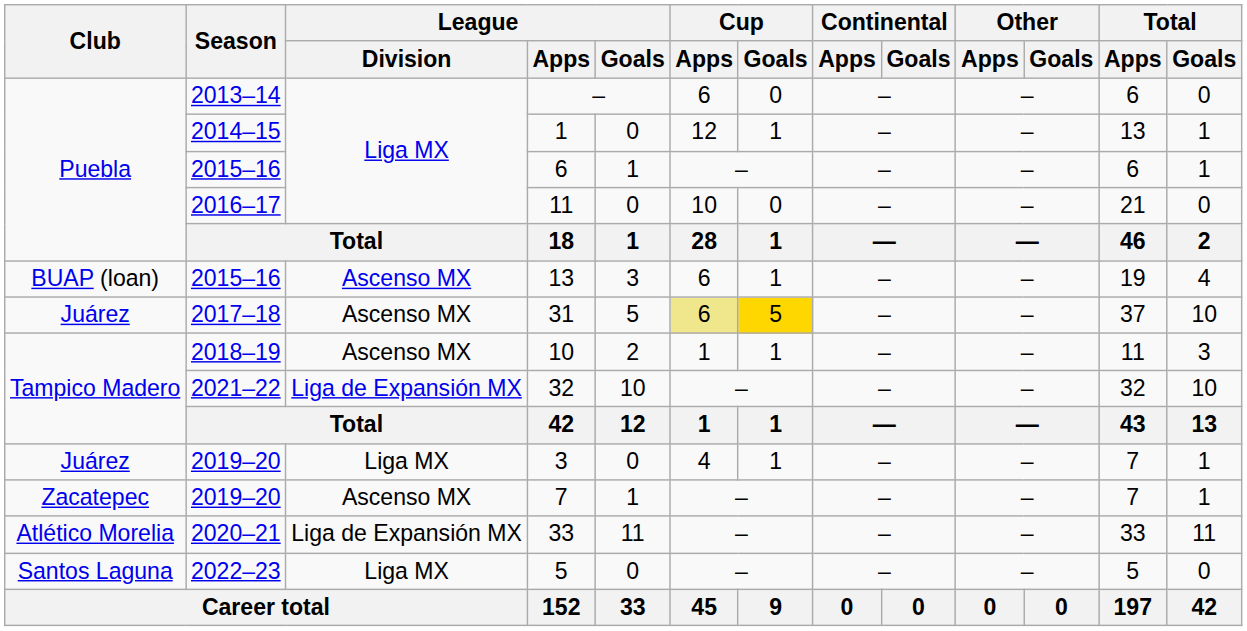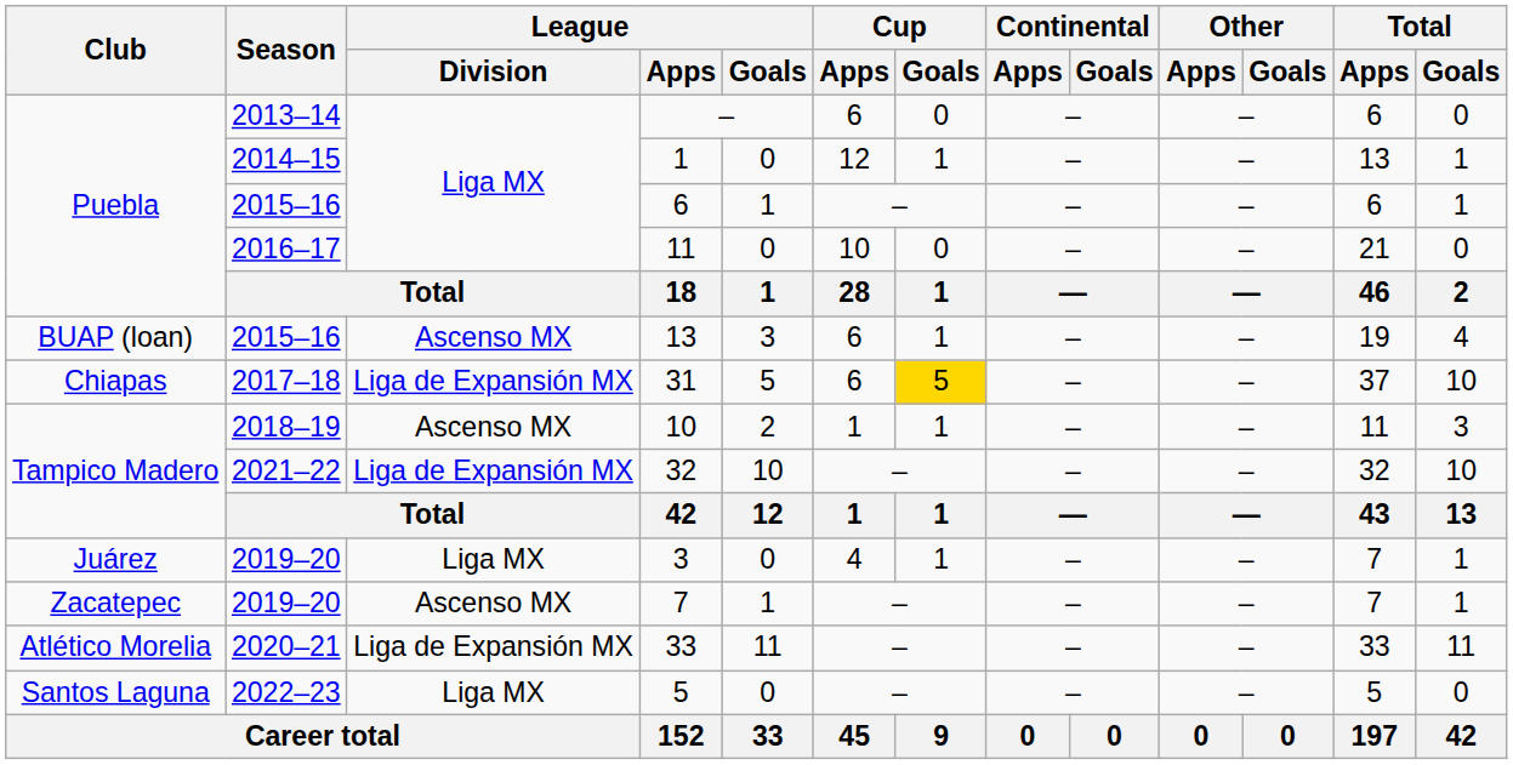 <table class="wikitable" style="text-align: center">
 <tr>
 <th rowspan="2">Club</th>
 <th rowspan="2">Season</th>
 <th colspan="3">League</th>
 <th colspan="2">Cup</th>
 <th colspan="2">Continental</th>
 <th colspan="2">Other</th>
 <th colspan="2">Total</th>
 </tr>
 <tr>
 <th>Division</th>
 <th>Apps</th>
 <th>Goals</th>
 <th>Apps</th>
 <th>Goals</th>
 <th>Apps</th>
 <th>Goals</th>
 <th>Apps</th>
 <th>Goals</th>
 <th>Apps</th>
 <th>Goals</th>
 </tr>
 <tr>
 <td rowspan="5"><a href='#'>Puebla</a></td>
 <td><a href='#'>2013–14</a></td>
 <td rowspan="4"><a href='#'>Liga MX</a></td>
 <td colspan="2">–</td>
 <td>6</td>
 <td>0</td>
 <td colspan="2">–</td>
 <td colspan="2">–</td>
 <td>6</td>
 <td>0</td>
 </tr>
 <tr>
 <td><a href='#'>2014–15</a></td>
 <td>1</td>
 <td>0</td>
 <td>12</td>
 <td>1</td>
 <td colspan="2">–</td>
 <td colspan="2">–</td>
 <td>13</td>
 <td>1</td>
 </tr>
 <tr>
 <td><a href='#'>2015–16</a></td>
 <td>6</td>
 <td>1</td>
 <td colspan="2">–</td>
 <td colspan="2">–</td>
 <td colspan="2">–</td>
 <td>6</td>
 <td>1</td>
 </tr>
 <tr>
 <td><a href='#'>2016–17</a></td>
 <td>11</td>
 <td>0</td>
 <td>10</td>
 <td>0</td>
 <td colspan="2">–</td>
 <td colspan="2">–</td>
 <td>21</td>
 <td>0</td>
 </tr>
 <tr>
 <th colspan="2">Total</th>
 <th>18</th>
 <th>1</th>
 <th>28</th>
 <th>1</th>
 <th colspan="2">—</th>
 <th colspan="2">—</th>
 <th>46</th>
 <th>2</th>
 </tr>
 <tr>
 <td><a href='#'>BUAP</a> (loan)</td>
 <td><a href='#'>2015–16</a></td>
 <td><a href='#'>Ascenso MX</a></td>
 <td>13</td>
 <td>3</td>
 <td>6</td>
 <td>1</td>
 <td colspan="2">–</td>
 <td colspan="2">–</td>
 <td>19</td>
 <td>4</td>
 </tr>
 <tr>
-<td><a href='#'>Juárez</a></td>
+<td><a href='#'>Chiapas</a></td>
 <td><a href='#'>2017–18</a></td>
-<td>Ascenso MX</td>
+<td><a href='#'>Liga de Expansión MX</a></td>
 <td>31</td>
 <td>5</td>
-<td style="background: khaki;">6</td>
+<td>6</td>
 <td style="background: gold;">5</td>
 <td colspan="2">–</td>
 <td colspan="2">–</td>
 <td>37</td>
 <td>10</td>
 </tr>
 <tr>
 <td rowspan="3"><a href='#'>Tampico Madero</a></td>
 <td><a href='#'>2018–19</a></td>
 <td>Ascenso MX</td>
 <td>10</td>
 <td>2</td>
 <td>1</td>
 <td>1</td>
 <td colspan="2">–</td>
 <td colspan="2">–</td>
 <td>11</td>
 <td>3</td>
 </tr>
 <tr>
 <td><a href='#'>2021–22</a></td>
 <td><a href='#'>Liga de Expansión MX</a></td>
 <td>32</td>
 <td>10</td>
 <td colspan="2">–</td>
 <td colspan="2">–</td>
 <td colspan="2">–</td>
 <td>32</td>
 <td>10</td>
 </tr>
 <tr>
 <th colspan="2">Total</th>
 <th>42</th>
 <th>12</th>
 <th>1</th>
 <th>1</th>
 <th colspan="2">—</th>
 <th colspan="2">—</th>
 <th>43</th>
 <th>13</th>
 </tr>
 <tr>
 <td><a href='#'>Juárez</a></td>
 <td><a href='#'>2019–20</a></td>
 <td>Liga MX</td>
 <td>3</td>
 <td>0</td>
 <td>4</td>
 <td>1</td>
 <td colspan="2">–</td>
 <td colspan="2">–</td>
 <td>7</td>
 <td>1</td>
 </tr>
 <tr>
 <td><a href='#'>Zacatepec</a></td>
 <td><a href='#'>2019–20</a></td>
 <td>Ascenso MX</td>
 <td>7</td>
 <td>1</td>
 <td colspan="2">–</td>
 <td colspan="2">–</td>
 <td colspan="2">–</td>
 <td>7</td>
 <td>1</td>
 </tr>
 <tr>
 <td><a href='#'>Atlético Morelia</a></td>
 <td><a href='#'>2020–21</a></td>
 <td>Liga de Expansión MX</td>
 <td>33</td>
 <td>11</td>
 <td colspan="2">–</td>
 <td colspan="2">–</td>
 <td colspan="2">–</td>
 <td>33</td>
 <td>11</td>
 </tr>
 <tr>
 <td><a href='#'>Santos Laguna</a></td>
 <td><a href='#'>2022–23</a></td>
 <td>Liga MX</td>
 <td>5</td>
 <td>0</td>
 <td colspan="2">–</td>
 <td colspan="2">–</td>
 <td colspan="2">–</td>
 <td>5</td>
 <td>0</td>
 </tr>
 <tr>
 <th colspan="3"><strong>Career total</strong></th>
 <th>152</th>
 <th>33</th>
 <th>45</th>
 <th>9</th>
 <th>0</th>
 <th>0</th>
 <th>0</th>
 <th>0</th>
 <th>197</th>
 <th>42</th>
 </tr>
 </table>
